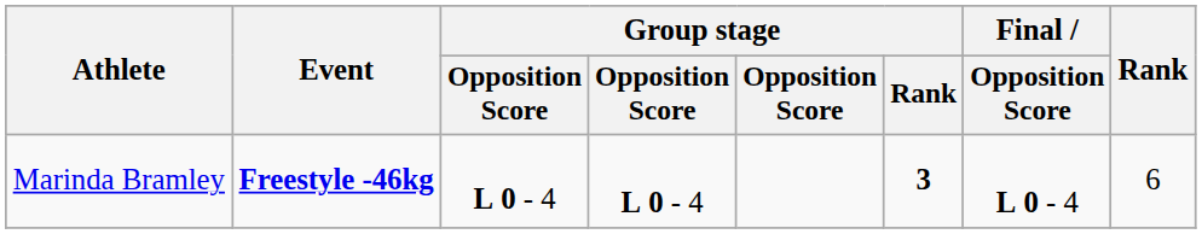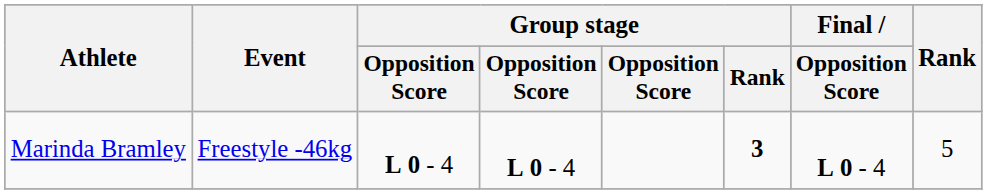 <table class="wikitable" style="font-size:90%">
 <tr>
 <th rowspan=2>Athlete</th>
 <th rowspan=2>Event</th>
 <th colspan=4>Group stage</th>
 <th>Final / </th>
 <th rowspan=2>Rank</th>
 </tr>
 <tr style="font-size:95%">
 <th>Opposition<br>Score</th>
 <th>Opposition<br>Score</th>
 <th>Opposition<br>Score</th>
 <th>Rank</th>
 <th>Opposition<br>Score</th>
 </tr>
 <tr align=center>
 <td align=left><a href='#'>Marinda Bramley</a></td>
-<td align=left><strong><a href='#'>Freestyle -46kg</a></strong></td>
+<td align=left><a href='#'>Freestyle -46kg</a></td>
 <td> <br> <strong>L</strong> <strong>0</strong> - 4</td>
 <td> <br> <strong>L</strong> <strong>0</strong> - 4 <sup></sup></td>
 <td></td>
 <td><strong>3 </strong></td>
 <td> <br> <strong>L</strong> <strong>0</strong> - 4  <sup></sup></td>
-<td>6</td>
+<td>5</td>
 </tr>
 </table>
